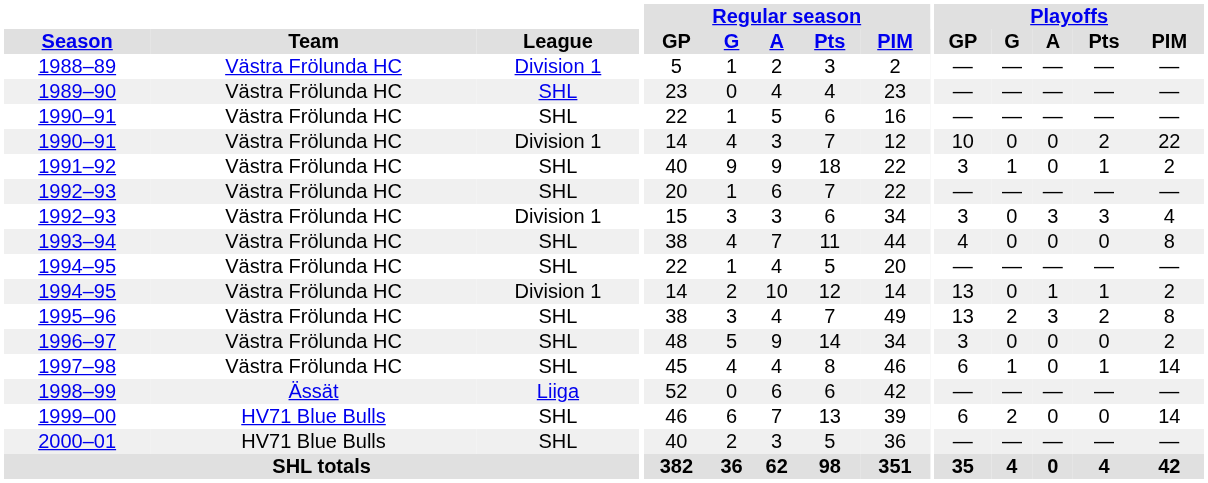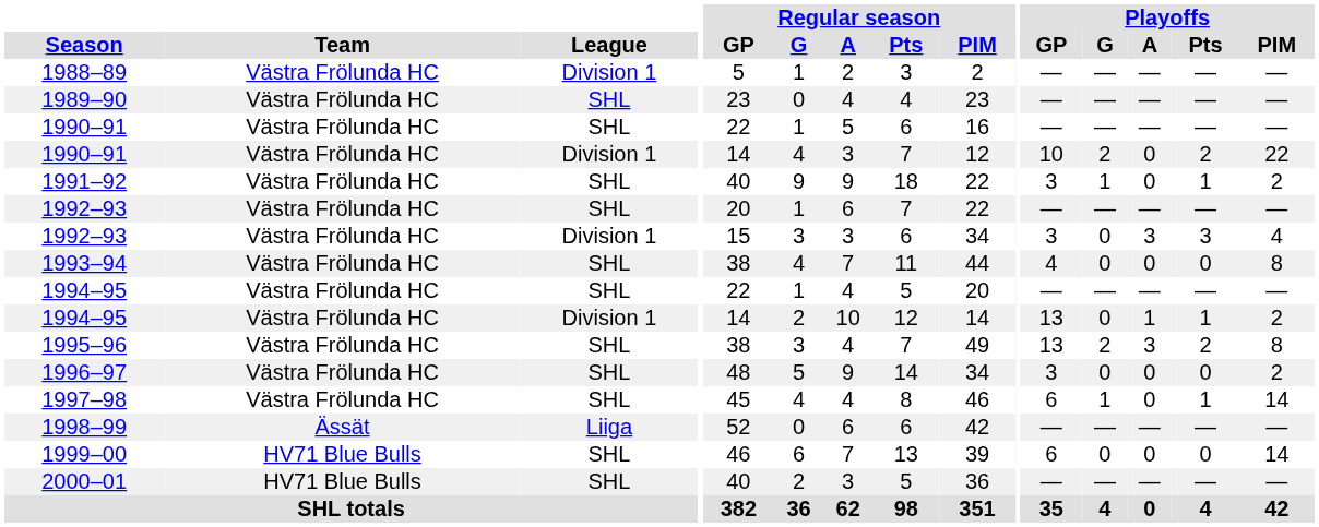 <table border="0" cellpadding="1" cellspacing="0" style="text-align:center; width:60em">
 <tr bgcolor="#e0e0e0">
 <th colspan="3" bgcolor="#ffffff"></th>
 <th rowspan="99" bgcolor="#ffffff"></th>
 <th colspan="5"><a href='#'>Regular season</a></th>
 <th rowspan="99" bgcolor="#ffffff"></th>
 <th colspan="5"><a href='#'>Playoffs</a></th>
 </tr>
 <tr bgcolor="#e0e0e0">
 <th><a href='#'>Season</a></th>
 <th>Team</th>
 <th>League</th>
 <th>GP</th>
 <th><a href='#'>G</a></th>
 <th><a href='#'>A</a></th>
 <th><a href='#'>Pts</a></th>
 <th><a href='#'>PIM</a></th>
 <th>GP</th>
 <th>G</th>
 <th>A</th>
 <th>Pts</th>
 <th>PIM</th>
 </tr>
 <tr>
 <td><a href='#'>1988–89</a></td>
 <td><a href='#'>Västra Frölunda HC</a></td>
 <td><a href='#'>Division 1</a></td>
 <td>5</td>
 <td>1</td>
 <td>2</td>
 <td>3</td>
 <td>2</td>
 <td>—</td>
 <td>—</td>
 <td>—</td>
 <td>—</td>
 <td>—</td>
 </tr>
 <tr bgcolor="#f0f0f0">
 <td><a href='#'>1989–90</a></td>
 <td>Västra Frölunda HC</td>
 <td><a href='#'>SHL</a></td>
 <td>23</td>
 <td>0</td>
 <td>4</td>
 <td>4</td>
 <td>23</td>
 <td>—</td>
 <td>—</td>
 <td>—</td>
 <td>—</td>
 <td>—</td>
 </tr>
 <tr>
 <td><a href='#'>1990–91</a></td>
 <td>Västra Frölunda HC</td>
 <td>SHL</td>
 <td>22</td>
 <td>1</td>
 <td>5</td>
 <td>6</td>
 <td>16</td>
 <td>—</td>
 <td>—</td>
 <td>—</td>
 <td>—</td>
 <td>—</td>
 </tr>
 <tr bgcolor="#f0f0f0">
 <td><a href='#'>1990–91</a></td>
 <td>Västra Frölunda HC</td>
 <td>Division 1</td>
 <td>14</td>
 <td>4</td>
 <td>3</td>
 <td>7</td>
 <td>12</td>
 <td>10</td>
-<td>0</td>
+<td>2</td>
 <td>0</td>
 <td>2</td>
 <td>22</td>
 </tr>
 <tr>
 <td><a href='#'>1991–92</a></td>
 <td>Västra Frölunda HC</td>
 <td>SHL</td>
 <td>40</td>
 <td>9</td>
 <td>9</td>
 <td>18</td>
 <td>22</td>
 <td>3</td>
 <td>1</td>
 <td>0</td>
 <td>1</td>
 <td>2</td>
 </tr>
 <tr bgcolor="#f0f0f0">
 <td><a href='#'>1992–93</a></td>
 <td>Västra Frölunda HC</td>
 <td>SHL</td>
 <td>20</td>
 <td>1</td>
 <td>6</td>
 <td>7</td>
 <td>22</td>
 <td>—</td>
 <td>—</td>
 <td>—</td>
 <td>—</td>
 <td>—</td>
 </tr>
 <tr>
 <td><a href='#'>1992–93</a></td>
 <td>Västra Frölunda HC</td>
 <td>Division 1</td>
 <td>15</td>
 <td>3</td>
 <td>3</td>
 <td>6</td>
 <td>34</td>
 <td>3</td>
 <td>0</td>
 <td>3</td>
 <td>3</td>
 <td>4</td>
 </tr>
 <tr bgcolor="#f0f0f0">
 <td><a href='#'>1993–94</a></td>
 <td>Västra Frölunda HC</td>
 <td>SHL</td>
 <td>38</td>
 <td>4</td>
 <td>7</td>
 <td>11</td>
 <td>44</td>
 <td>4</td>
 <td>0</td>
 <td>0</td>
 <td>0</td>
 <td>8</td>
 </tr>
 <tr>
 <td><a href='#'>1994–95</a></td>
 <td>Västra Frölunda HC</td>
 <td>SHL</td>
 <td>22</td>
 <td>1</td>
 <td>4</td>
 <td>5</td>
 <td>20</td>
 <td>—</td>
 <td>—</td>
 <td>—</td>
 <td>—</td>
 <td>—</td>
 </tr>
 <tr bgcolor="#f0f0f0">
 <td><a href='#'>1994–95</a></td>
 <td>Västra Frölunda HC</td>
 <td>Division 1</td>
 <td>14</td>
 <td>2</td>
 <td>10</td>
 <td>12</td>
 <td>14</td>
 <td>13</td>
 <td>0</td>
 <td>1</td>
 <td>1</td>
 <td>2</td>
 </tr>
 <tr>
 <td><a href='#'>1995–96</a></td>
 <td>Västra Frölunda HC</td>
 <td>SHL</td>
 <td>38</td>
 <td>3</td>
 <td>4</td>
 <td>7</td>
 <td>49</td>
 <td>13</td>
 <td>2</td>
 <td>3</td>
 <td>2</td>
 <td>8</td>
 </tr>
 <tr bgcolor="#f0f0f0">
 <td><a href='#'>1996–97</a></td>
 <td>Västra Frölunda HC</td>
 <td>SHL</td>
 <td>48</td>
 <td>5</td>
 <td>9</td>
 <td>14</td>
 <td>34</td>
 <td>3</td>
 <td>0</td>
 <td>0</td>
 <td>0</td>
 <td>2</td>
 </tr>
 <tr>
 <td><a href='#'>1997–98</a></td>
 <td>Västra Frölunda HC</td>
 <td>SHL</td>
 <td>45</td>
 <td>4</td>
 <td>4</td>
 <td>8</td>
 <td>46</td>
 <td>6</td>
 <td>1</td>
 <td>0</td>
 <td>1</td>
 <td>14</td>
 </tr>
 <tr bgcolor="#f0f0f0">
 <td><a href='#'>1998–99</a></td>
 <td><a href='#'>Ässät</a></td>
 <td><a href='#'>Liiga</a></td>
 <td>52</td>
 <td>0</td>
 <td>6</td>
 <td>6</td>
 <td>42</td>
 <td>—</td>
 <td>—</td>
 <td>—</td>
 <td>—</td>
 <td>—</td>
 </tr>
 <tr>
 <td><a href='#'>1999–00</a></td>
 <td><a href='#'>HV71 Blue Bulls</a></td>
 <td>SHL</td>
 <td>46</td>
 <td>6</td>
 <td>7</td>
 <td>13</td>
 <td>39</td>
 <td>6</td>
-<td>2</td>
+<td>0</td>
 <td>0</td>
 <td>0</td>
 <td>14</td>
 </tr>
 <tr bgcolor="#f0f0f0">
 <td><a href='#'>2000–01</a></td>
 <td>HV71 Blue Bulls</td>
 <td>SHL</td>
 <td>40</td>
 <td>2</td>
 <td>3</td>
 <td>5</td>
 <td>36</td>
 <td>—</td>
 <td>—</td>
 <td>—</td>
 <td>—</td>
 <td>—</td>
 </tr>
 <tr>
 </tr>
 <tr ALIGN="center" bgcolor="#e0e0e0">
 <th colspan="3">SHL totals</th>
 <th ALIGN="center">382</th>
 <th ALIGN="center">36</th>
 <th ALIGN="center">62</th>
 <th ALIGN="center">98</th>
 <th ALIGN="center">351</th>
 <th ALIGN="center">35</th>
 <th ALIGN="center">4</th>
 <th ALIGN="center">0</th>
 <th ALIGN="center">4</th>
 <th ALIGN="center">42</th>
 </tr>
 </table>
